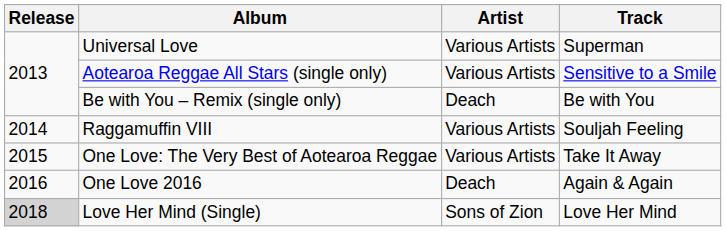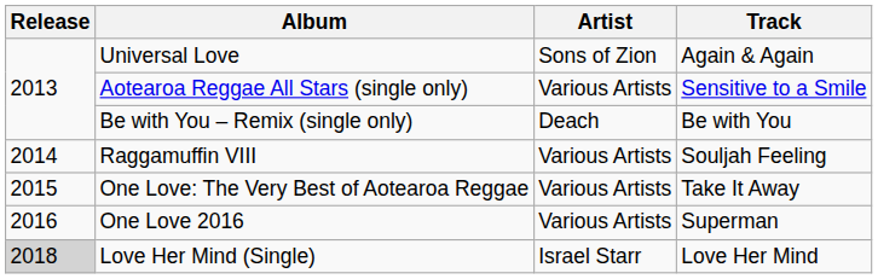 <table class="wikitable">
 <tr>
 <th>Release</th>
 <th>Album</th>
 <th>Artist</th>
 <th>Track</th>
 </tr>
 <tr>
 <td rowspan="3">2013</td>
 <td>Universal Love</td>
-<td>Various Artists</td>
-<td>Superman</td>
+<td>Sons of Zion</td>
+<td>Again & Again</td>
 </tr>
 <tr>
 <td><a href='#'>Aotearoa Reggae All Stars</a> (single only)</td>
 <td>Various Artists</td>
 <td><a href='#'>Sensitive to a Smile</a></td>
 </tr>
 <tr>
 <td>Be with You – Remix (single only)</td>
 <td>Deach</td>
 <td>Be with You</td>
 </tr>
 <tr>
 <td>2014</td>
 <td>Raggamuffin VIII</td>
 <td>Various Artists</td>
 <td>Souljah Feeling</td>
 </tr>
 <tr>
 <td>2015</td>
 <td>One Love: The Very Best of Aotearoa Reggae</td>
 <td>Various Artists</td>
 <td>Take It Away</td>
 </tr>
 <tr>
 <td>2016</td>
 <td>One Love 2016</td>
-<td>Deach</td>
-<td>Again & Again</td>
+<td>Various Artists</td>
+<td>Superman</td>
 </tr>
 <tr>
 <td style="background: lightgrey;">2018</td>
 <td>Love Her Mind (Single)</td>
-<td>Sons of Zion</td>
+<td>Israel Starr</td>
 <td>Love Her Mind</td>
 </tr>
 </table>
